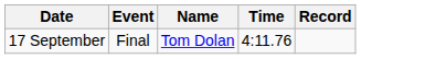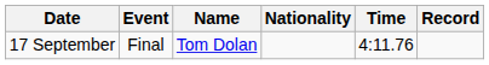 <table class="wikitable" style="text-align:center">
 <tr>
 <th>Date</th>
 <th>Event</th>
 <th>Name</th>
+<th>Nationality</th>
 <th>Time</th>
 <th>Record</th>
 </tr>
 <tr>
 <td>17 September</td>
 <td>Final</td>
 <td><a href='#'>Tom Dolan</a></td>
+<td align=left></td>
 <td>4:11.76</td>
 <td></td>
 </tr>
 </table>
